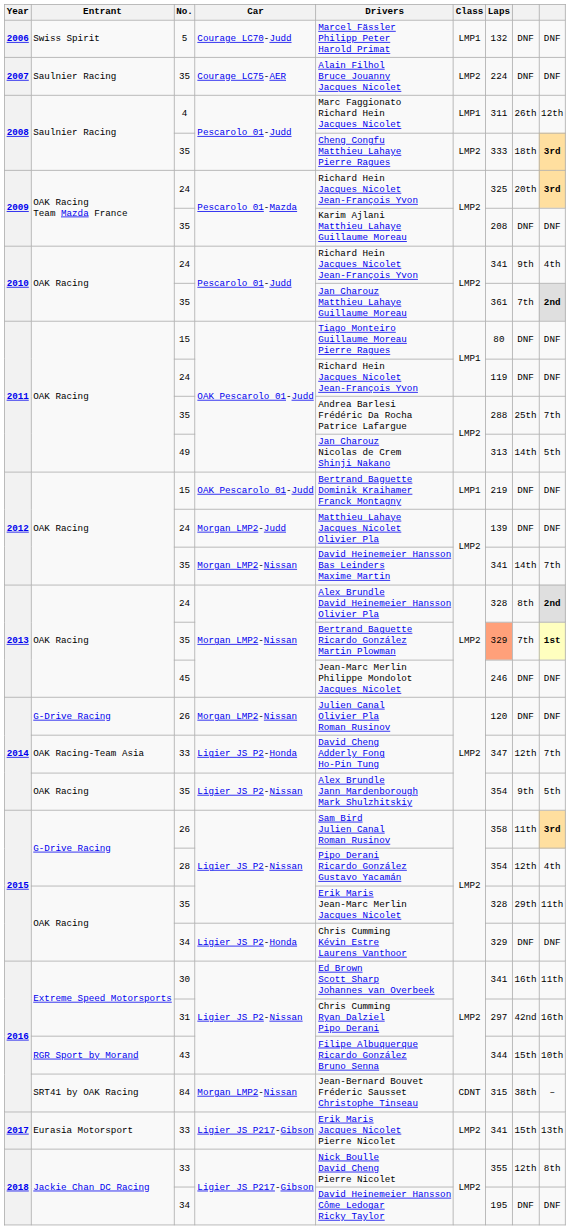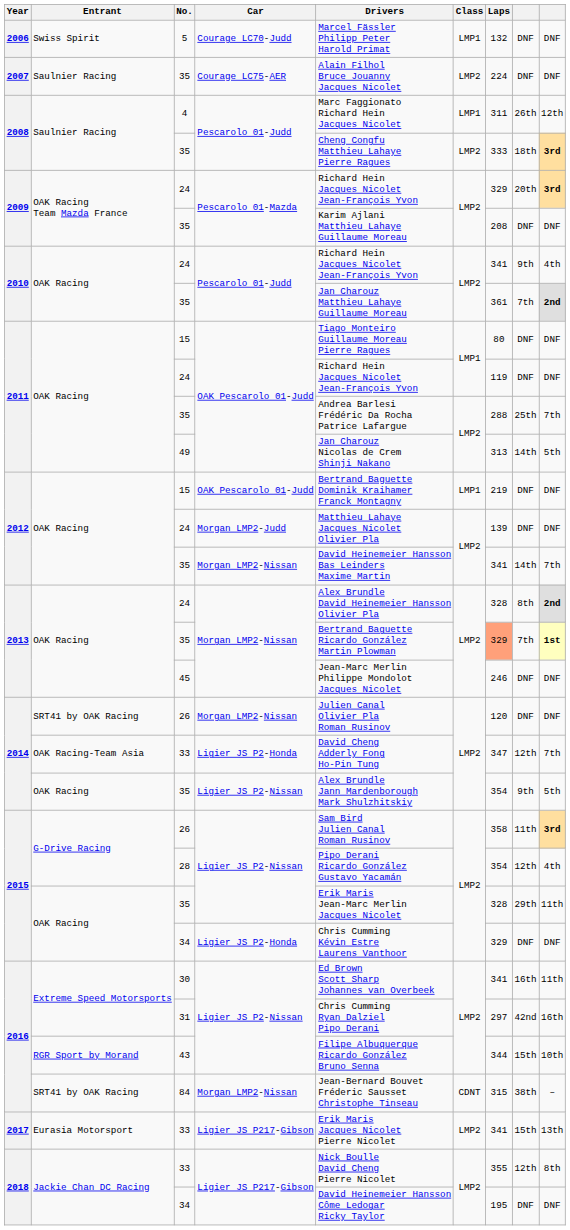 <table class="wikitable" style="font-size:90%">
 <tr>
 <th>Year</th>
 <th>Entrant</th>
 <th>No.</th>
 <th>Car</th>
 <th>Drivers</th>
 <th>Class</th>
 <th>Laps</th>
 <th></th>
 <th></th>
 </tr>
 <tr align="center">
 <th><a href='#'>2006</a></th>
 <td align=left> Swiss Spirit</td>
 <td>5</td>
 <td align=left><a href='#'>Courage LC70</a>-<a href='#'>Judd</a></td>
 <td align=left> <a href='#'>Marcel Fässler</a><br> <a href='#'>Philipp Peter</a><br> <a href='#'>Harold Primat</a></td>
 <td>LMP1</td>
 <td>132</td>
 <td>DNF</td>
 <td>DNF</td>
 </tr>
 <tr align="center">
 <th><a href='#'>2007</a></th>
 <td align=left> Saulnier Racing</td>
 <td>35</td>
 <td align=left><a href='#'>Courage LC75</a>-<a href='#'>AER</a></td>
 <td align=left> <a href='#'>Alain Filhol</a><br> <a href='#'>Bruce Jouanny</a><br> <a href='#'>Jacques Nicolet</a></td>
 <td>LMP2</td>
 <td>224</td>
 <td>DNF</td>
 <td>DNF</td>
 </tr>
 <tr align="center">
 <th rowspan=2><a href='#'>2008</a></th>
 <td rowspan=2 align=left> Saulnier Racing</td>
 <td>4</td>
 <td rowspan=2 align=left><a href='#'>Pescarolo 01</a>-<a href='#'>Judd</a></td>
 <td align=left> Marc Faggionato<br> Richard Hein<br> <a href='#'>Jacques Nicolet</a></td>
 <td>LMP1</td>
 <td>311</td>
 <td>26th</td>
 <td>12th</td>
 </tr>
 <tr align="center">
 <td>35</td>
 <td align=left> <a href='#'>Cheng Congfu</a><br> <a href='#'>Matthieu Lahaye</a><br> <a href='#'>Pierre Ragues</a></td>
 <td>LMP2</td>
 <td>333</td>
 <td>18th</td>
 <td style="background:#FFDF9F;"><strong>3rd</strong></td>
 </tr>
 <tr align="center">
 <th rowspan=2><a href='#'>2009</a></th>
 <td rowspan=2 align=left> OAK Racing<br> Team <a href='#'>Mazda</a> France</td>
 <td>24</td>
 <td rowspan=2 align=left><a href='#'>Pescarolo 01</a>-<a href='#'>Mazda</a></td>
 <td align=left> Richard Hein<br> <a href='#'>Jacques Nicolet</a><br> <a href='#'>Jean-François Yvon</a></td>
 <td rowspan=2>LMP2</td>
-<td>325</td>
+<td>329</td>
 <td>20th</td>
 <td style="background:#FFDF9F;"><strong>3rd</strong></td>
 </tr>
 <tr align="center">
 <td>35</td>
 <td align=left> Karim Ajlani<br> <a href='#'>Matthieu Lahaye</a><br> <a href='#'>Guillaume Moreau</a></td>
 <td>208</td>
 <td>DNF</td>
 <td>DNF</td>
 </tr>
 <tr align="center">
 <th rowspan=2><a href='#'>2010</a></th>
 <td rowspan=2 align=left> OAK Racing</td>
 <td>24</td>
 <td rowspan=2 align=left><a href='#'>Pescarolo 01</a>-<a href='#'>Judd</a></td>
 <td align=left> Richard Hein<br> <a href='#'>Jacques Nicolet</a><br> <a href='#'>Jean-François Yvon</a></td>
 <td rowspan=2>LMP2</td>
 <td>341</td>
 <td>9th</td>
 <td>4th</td>
 </tr>
 <tr align="center">
 <td>35</td>
 <td align=left> <a href='#'>Jan Charouz</a><br> <a href='#'>Matthieu Lahaye</a><br> <a href='#'>Guillaume Moreau</a></td>
 <td>361</td>
 <td>7th</td>
 <td style="background:#DFDFDF;"><strong>2nd</strong></td>
 </tr>
 <tr align="center">
 <th rowspan=4><a href='#'>2011</a></th>
 <td rowspan=4 align=left> OAK Racing</td>
 <td>15</td>
 <td rowspan=4 align=left><a href='#'>OAK Pescarolo 01</a>-<a href='#'>Judd</a></td>
 <td align=left> <a href='#'>Tiago Monteiro</a><br> <a href='#'>Guillaume Moreau</a><br> <a href='#'>Pierre Ragues</a></td>
 <td rowspan=2>LMP1</td>
 <td>80</td>
 <td>DNF</td>
 <td>DNF</td>
 </tr>
 <tr align="center">
 <td>24</td>
 <td align=left> Richard Hein<br> <a href='#'>Jacques Nicolet</a><br> <a href='#'>Jean-François Yvon</a></td>
 <td>119</td>
 <td>DNF</td>
 <td>DNF</td>
 </tr>
 <tr align="center">
 <td>35</td>
 <td align=left> Andrea Barlesi<br> Frédéric Da Rocha<br> Patrice Lafargue</td>
 <td rowspan=2>LMP2</td>
 <td>288</td>
 <td>25th</td>
 <td>7th</td>
 </tr>
 <tr align="center">
 <td>49</td>
 <td align=left> <a href='#'>Jan Charouz</a><br> Nicolas de Crem<br> <a href='#'>Shinji Nakano</a></td>
 <td>313</td>
 <td>14th</td>
 <td>5th</td>
 </tr>
 <tr align="center">
 <th rowspan=3><a href='#'>2012</a></th>
 <td rowspan=3 align=left> OAK Racing</td>
 <td>15</td>
 <td align=left><a href='#'>OAK Pescarolo 01</a>-<a href='#'>Judd</a></td>
 <td align=left> <a href='#'>Bertrand Baguette</a><br> <a href='#'>Dominik Kraihamer</a><br> <a href='#'>Franck Montagny</a></td>
 <td>LMP1</td>
 <td>219</td>
 <td>DNF</td>
 <td>DNF</td>
 </tr>
 <tr align="center">
 <td>24</td>
 <td align=left><a href='#'>Morgan LMP2</a>-<a href='#'>Judd</a></td>
 <td align=left> <a href='#'>Matthieu Lahaye</a><br> <a href='#'>Jacques Nicolet</a><br> <a href='#'>Olivier Pla</a></td>
 <td rowspan=2>LMP2</td>
 <td>139</td>
 <td>DNF</td>
 <td>DNF</td>
 </tr>
 <tr align="center">
 <td>35</td>
 <td align=left><a href='#'>Morgan LMP2</a>-<a href='#'>Nissan</a></td>
 <td align=left> <a href='#'>David Heinemeier Hansson</a><br> <a href='#'>Bas Leinders</a><br> <a href='#'>Maxime Martin</a></td>
 <td>341</td>
 <td>14th</td>
 <td>7th</td>
 </tr>
 <tr align="center">
 <th rowspan=3><a href='#'>2013</a></th>
 <td rowspan=3 align=left> OAK Racing</td>
 <td>24</td>
 <td rowspan=3 align=left><a href='#'>Morgan LMP2</a>-<a href='#'>Nissan</a></td>
 <td align=left> <a href='#'>Alex Brundle</a><br> <a href='#'>David Heinemeier Hansson</a><br> <a href='#'>Olivier Pla</a></td>
 <td rowspan=3>LMP2</td>
 <td>328</td>
 <td>8th</td>
 <td style="background:#DFDFDF;"><strong>2nd</strong></td>
 </tr>
 <tr align="center">
 <td>35</td>
 <td align=left> <a href='#'>Bertrand Baguette</a><br> <a href='#'>Ricardo González</a><br> <a href='#'>Martin Plowman</a></td>
 <td style="background: lightsalmon;">329</td>
 <td>7th</td>
 <td style="background:#FFFFBF;"><strong>1st</strong></td>
 </tr>
 <tr align="center">
 <td>45</td>
 <td align=left> Jean-Marc Merlin<br> Philippe Mondolot<br> <a href='#'>Jacques Nicolet</a></td>
 <td>246</td>
 <td>DNF</td>
 <td>DNF</td>
 </tr>
 <tr align="center">
 <th rowspan=3><a href='#'>2014</a></th>
-<td align=left> <a href='#'>G-Drive Racing</a></td>
+<td align=left> SRT41 by OAK Racing</td>
 <td>26</td>
 <td align=left><a href='#'>Morgan LMP2</a>-<a href='#'>Nissan</a></td>
 <td align=left> <a href='#'>Julien Canal</a><br> <a href='#'>Olivier Pla</a><br> <a href='#'>Roman Rusinov</a></td>
 <td rowspan=3>LMP2</td>
 <td>120</td>
 <td>DNF</td>
 <td>DNF</td>
 </tr>
 <tr align="center">
 <td align=left> OAK Racing-Team Asia</td>
 <td>33</td>
 <td align=left><a href='#'>Ligier JS P2</a>-<a href='#'>Honda</a></td>
 <td align=left> <a href='#'>David Cheng</a><br> <a href='#'>Adderly Fong</a><br> <a href='#'>Ho-Pin Tung</a></td>
 <td>347</td>
 <td>12th</td>
 <td>7th</td>
 </tr>
 <tr align="center">
 <td align=left> OAK Racing</td>
 <td>35</td>
 <td align=left><a href='#'>Ligier JS P2</a>-<a href='#'>Nissan</a></td>
 <td align=left> <a href='#'>Alex Brundle</a><br> <a href='#'>Jann Mardenborough</a><br> <a href='#'>Mark Shulzhitskiy</a></td>
 <td>354</td>
 <td>9th</td>
 <td>5th</td>
 </tr>
 <tr align="center">
 <th rowspan=4><a href='#'>2015</a></th>
 <td rowspan=2 align=left> <a href='#'>G-Drive Racing</a></td>
 <td>26</td>
 <td rowspan=3 align=left><a href='#'>Ligier JS P2</a>-<a href='#'>Nissan</a></td>
 <td align=left> <a href='#'>Sam Bird</a><br> <a href='#'>Julien Canal</a><br> <a href='#'>Roman Rusinov</a></td>
 <td rowspan=4>LMP2</td>
 <td>358</td>
 <td>11th</td>
 <td style="background:#FFDF9F;"><strong>3rd</strong></td>
 </tr>
 <tr align="center">
 <td>28</td>
 <td align=left> <a href='#'>Pipo Derani</a><br> <a href='#'>Ricardo González</a><br> <a href='#'>Gustavo Yacamán</a></td>
 <td>354</td>
 <td>12th</td>
 <td>4th</td>
 </tr>
 <tr align="center">
 <td rowspan=2 align=left> OAK Racing</td>
 <td>35</td>
 <td align=left> <a href='#'>Erik Maris</a><br> Jean-Marc Merlin<br> <a href='#'>Jacques Nicolet</a></td>
 <td>328</td>
 <td>29th</td>
 <td>11th</td>
 </tr>
 <tr align="center">
 <td>34</td>
 <td align=left><a href='#'>Ligier JS P2</a>-<a href='#'>Honda</a></td>
 <td align=left> Chris Cumming<br> <a href='#'>Kévin Estre</a><br> <a href='#'>Laurens Vanthoor</a></td>
 <td>329</td>
 <td>DNF</td>
 <td>DNF</td>
 </tr>
 <tr align="center">
 <th rowspan=4><a href='#'>2016</a></th>
 <td rowspan=2 align=left> <a href='#'>Extreme Speed Motorsports</a></td>
 <td>30</td>
 <td rowspan=3 align=left><a href='#'>Ligier JS P2</a>-<a href='#'>Nissan</a></td>
 <td align=left> <a href='#'>Ed Brown</a><br> <a href='#'>Scott Sharp</a><br> <a href='#'>Johannes van Overbeek</a></td>
 <td rowspan=3>LMP2</td>
 <td>341</td>
 <td>16th</td>
 <td>11th</td>
 </tr>
 <tr align="center">
 <td>31</td>
 <td align=left> Chris Cumming<br> <a href='#'>Ryan Dalziel</a><br> <a href='#'>Pipo Derani</a></td>
 <td>297</td>
 <td>42nd</td>
 <td>16th</td>
 </tr>
 <tr align="center">
 <td align=left> <a href='#'>RGR Sport by Morand</a></td>
 <td>43</td>
 <td align=left> <a href='#'>Filipe Albuquerque</a><br> <a href='#'>Ricardo González</a><br> <a href='#'>Bruno Senna</a></td>
 <td>344</td>
 <td>15th</td>
 <td>10th</td>
 </tr>
 <tr align="center">
 <td align=left> SRT41 by OAK Racing</td>
 <td>84</td>
 <td align=left><a href='#'>Morgan LMP2</a>-<a href='#'>Nissan</a></td>
 <td align=left> Jean-Bernard Bouvet<br> Fréderic Sausset<br> <a href='#'>Christophe Tinseau</a></td>
 <td>CDNT</td>
 <td>315</td>
 <td>38th</td>
 <td>–</td>
 </tr>
 <tr align="center">
 <th><a href='#'>2017</a></th>
 <td align=left> Eurasia Motorsport</td>
 <td>33</td>
 <td align=left><a href='#'>Ligier JS P217</a>-<a href='#'>Gibson</a></td>
 <td align=left> <a href='#'>Erik Maris</a><br> <a href='#'>Jacques Nicolet</a><br> Pierre Nicolet</td>
 <td>LMP2</td>
 <td>341</td>
 <td>15th</td>
 <td>13th</td>
 </tr>
 <tr align="center">
 <th rowspan=2><a href='#'>2018</a></th>
 <td rowspan=2 align=left> <a href='#'>Jackie Chan DC Racing</a></td>
 <td>33</td>
 <td rowspan=2 align=left><a href='#'>Ligier JS P217</a>-<a href='#'>Gibson</a></td>
 <td align=left> <a href='#'>Nick Boulle</a><br> <a href='#'>David Cheng</a><br> Pierre Nicolet</td>
 <td rowspan=2>LMP2</td>
 <td>355</td>
 <td>12th</td>
 <td>8th</td>
 </tr>
 <tr align="center">
 <td>34</td>
 <td align=left> <a href='#'>David Heinemeier Hansson</a><br> <a href='#'>Côme Ledogar</a><br> <a href='#'>Ricky Taylor</a></td>
 <td>195</td>
 <td>DNF</td>
 <td>DNF</td>
 </tr>
 </table>
